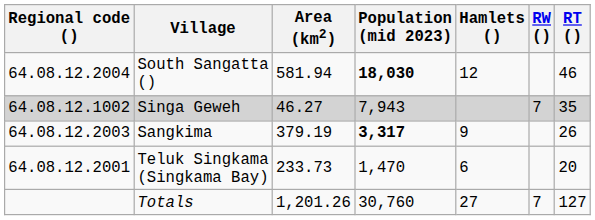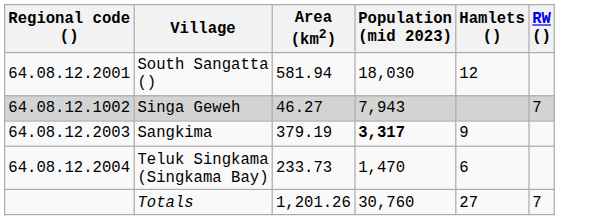 <table class="sortable wikitable">
 <tr>
 <th>Regional code<br>()</th>
 <th>Village</th>
 <th>Area <br>(km<sup>2</sup>)</th>
 <th>Population <br>(mid 2023)</th>
 <th>Hamlets<br> ()</th>
 <th><a href='#'>RW</a> <br>()</th>
-<th><a href='#'>RT</a> <br>()</th>
 </tr>
 <tr>
-<td>64.08.12.2004</td>
+<td>64.08.12.2001</td>
 <td>South Sangatta<br>()</td>
 <td>581.94</td>
-<td><strong>18,030</strong></td>
+<td>18,030</td>
 <td>12</td>
 <td></td>
-<td>46</td>
 </tr>
 <tr style="background:lightgrey">
 <td>64.08.12.1002</td>
 <td>Singa Geweh</td>
 <td>46.27</td>
 <td>7,943</td>
 <td></td>
 <td>7</td>
-<td>35</td>
 </tr>
 <tr>
 <td>64.08.12.2003</td>
 <td>Sangkima</td>
 <td>379.19</td>
 <td><strong>3,317</strong></td>
 <td>9</td>
 <td></td>
-<td>26</td>
 </tr>
 <tr>
-<td>64.08.12.2001</td>
+<td>64.08.12.2004</td>
 <td>Teluk Singkama <br>(Singkama Bay)</td>
 <td>233.73</td>
 <td>1,470</td>
 <td>6</td>
 <td></td>
-<td>20</td>
 </tr>
 <tr>
 <td></td>
 <td><em>Totals</em></td>
 <td>1,201.26</td>
 <td>30,760</td>
 <td>27</td>
 <td>7</td>
-<td>127</td>
 </tr>
 </table>
